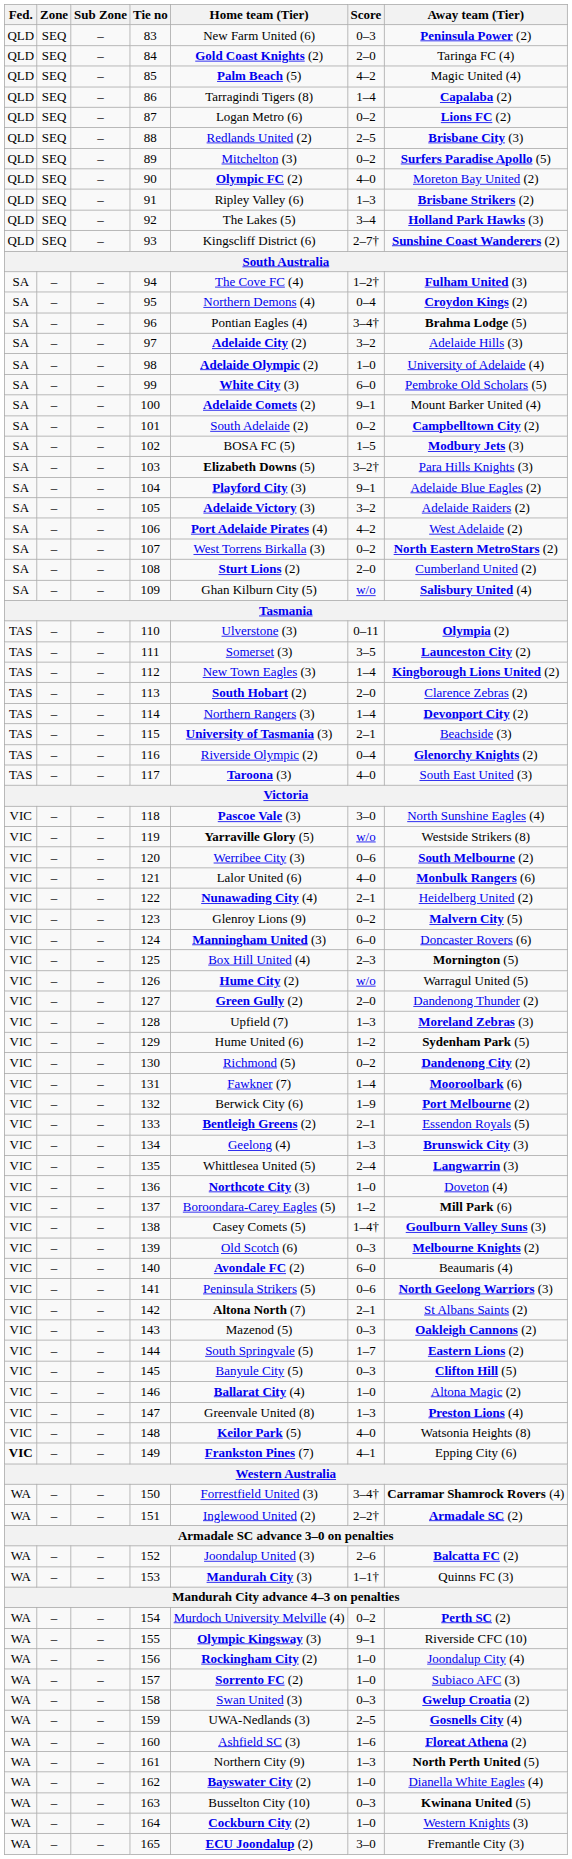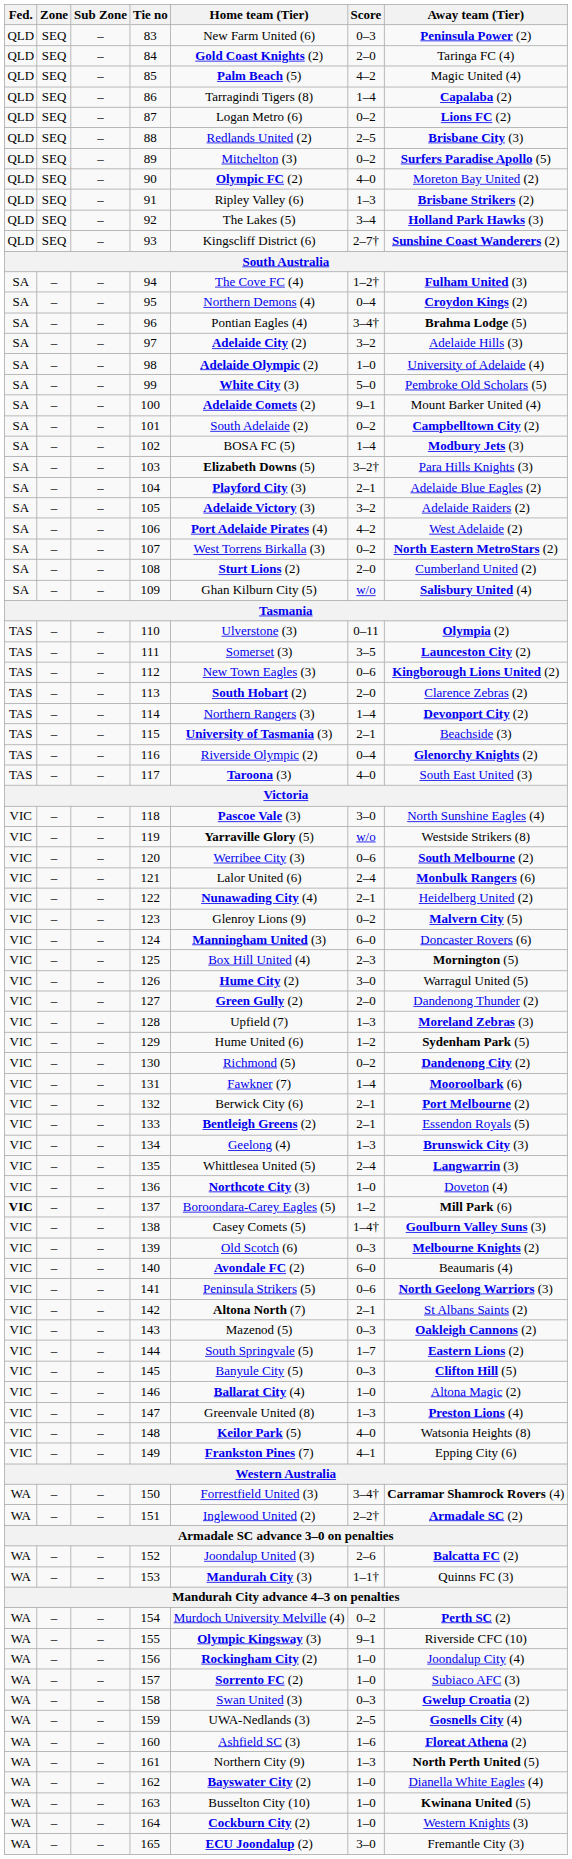 <table class="wikitable" style="text-align:center">
 <tr>
 <th>Fed.</th>
 <th>Zone</th>
 <th>Sub Zone</th>
 <th>Tie no</th>
 <th>Home team (Tier)</th>
 <th>Score</th>
 <th>Away team (Tier)</th>
 </tr>
 <tr>
 <td>QLD</td>
 <td>SEQ</td>
 <td>–</td>
 <td>83</td>
 <td>New Farm United (6)</td>
 <td>0–3</td>
 <td><strong><a href='#'>Peninsula Power</a></strong> (2)</td>
 </tr>
 <tr>
 <td>QLD</td>
 <td>SEQ</td>
 <td>–</td>
 <td>84</td>
 <td><strong><a href='#'>Gold Coast Knights</a></strong> (2)</td>
 <td>2–0</td>
 <td>Taringa FC (4)</td>
 </tr>
 <tr>
 <td>QLD</td>
 <td>SEQ</td>
 <td>–</td>
 <td>85</td>
 <td><strong><a href='#'>Palm Beach</a></strong> (5)</td>
 <td>4–2</td>
 <td>Magic United (4)</td>
 </tr>
 <tr>
 <td>QLD</td>
 <td>SEQ</td>
 <td>–</td>
 <td>86</td>
 <td>Tarragindi Tigers (8)</td>
 <td>1–4</td>
 <td><strong><a href='#'>Capalaba</a></strong> (2)</td>
 </tr>
 <tr>
 <td>QLD</td>
 <td>SEQ</td>
 <td>–</td>
 <td>87</td>
 <td>Logan Metro (6)</td>
 <td>0–2</td>
 <td><strong><a href='#'>Lions FC</a></strong> (2)</td>
 </tr>
 <tr>
 <td>QLD</td>
 <td>SEQ</td>
 <td>–</td>
 <td>88</td>
 <td><a href='#'>Redlands United</a> (2)</td>
 <td>2–5</td>
 <td><strong><a href='#'>Brisbane City</a></strong> (3)</td>
 </tr>
 <tr>
 <td>QLD</td>
 <td>SEQ</td>
 <td>–</td>
 <td>89</td>
 <td><a href='#'>Mitchelton</a> (3)</td>
 <td>0–2</td>
 <td><strong><a href='#'>Surfers Paradise Apollo</a></strong> (5)</td>
 </tr>
 <tr>
 <td>QLD</td>
 <td>SEQ</td>
 <td>–</td>
 <td>90</td>
 <td><strong><a href='#'>Olympic FC</a></strong> (2)</td>
 <td>4–0</td>
 <td><a href='#'>Moreton Bay United</a> (2)</td>
 </tr>
 <tr>
 <td>QLD</td>
 <td>SEQ</td>
 <td>–</td>
 <td>91</td>
 <td>Ripley Valley (6)</td>
 <td>1–3</td>
 <td><strong><a href='#'>Brisbane Strikers</a></strong> (2)</td>
 </tr>
 <tr>
 <td>QLD</td>
 <td>SEQ</td>
 <td>–</td>
 <td>92</td>
 <td>The Lakes (5)</td>
 <td>3–4</td>
 <td><strong><a href='#'>Holland Park Hawks</a></strong> (3)</td>
 </tr>
 <tr>
 <td>QLD</td>
 <td>SEQ</td>
 <td>–</td>
 <td>93</td>
 <td>Kingscliff District (6)</td>
 <td>2–7†</td>
 <td><strong><a href='#'>Sunshine Coast Wanderers</a></strong> (2)</td>
 </tr>
 <tr>
 <th colspan=7><a href='#'>South Australia</a></th>
 </tr>
 <tr>
 <td>SA</td>
 <td>–</td>
 <td>–</td>
 <td>94</td>
 <td><a href='#'>The Cove FC</a> (4)</td>
 <td>1–2†</td>
 <td><strong><a href='#'>Fulham United</a></strong> (3)</td>
 </tr>
 <tr>
 <td>SA</td>
 <td>–</td>
 <td>–</td>
 <td>95</td>
 <td><a href='#'>Northern Demons</a> (4)</td>
 <td>0–4</td>
 <td><strong><a href='#'>Croydon Kings</a></strong> (2)</td>
 </tr>
 <tr>
 <td>SA</td>
 <td>–</td>
 <td>–</td>
 <td>96</td>
 <td>Pontian Eagles (4)</td>
 <td>3–4†</td>
 <td><strong>Brahma Lodge</strong> (5)</td>
 </tr>
 <tr>
 <td>SA</td>
 <td>–</td>
 <td>–</td>
 <td>97</td>
 <td><strong><a href='#'>Adelaide City</a></strong> (2)</td>
 <td>3–2</td>
 <td><a href='#'>Adelaide Hills</a> (3)</td>
 </tr>
 <tr>
 <td>SA</td>
 <td>–</td>
 <td>–</td>
 <td>98</td>
 <td><strong><a href='#'>Adelaide Olympic</a></strong> (2)</td>
 <td>1–0</td>
 <td><a href='#'>University of Adelaide</a> (4)</td>
 </tr>
 <tr>
 <td>SA</td>
 <td>–</td>
 <td>–</td>
 <td>99</td>
 <td><strong><a href='#'>White City</a></strong> (3)</td>
-<td>6–0</td>
+<td>5–0</td>
 <td><a href='#'>Pembroke Old Scholars</a> (5)</td>
 </tr>
 <tr>
 <td>SA</td>
 <td>–</td>
 <td>–</td>
 <td>100</td>
 <td><strong><a href='#'>Adelaide Comets</a></strong> (2)</td>
 <td>9–1</td>
 <td>Mount Barker United (4)</td>
 </tr>
 <tr>
 <td>SA</td>
 <td>–</td>
 <td>–</td>
 <td>101</td>
 <td><a href='#'>South Adelaide</a> (2)</td>
 <td>0–2</td>
 <td><strong><a href='#'>Campbelltown City</a></strong> (2)</td>
 </tr>
 <tr>
 <td>SA</td>
 <td>–</td>
 <td>–</td>
 <td>102</td>
 <td>BOSA FC (5)</td>
-<td>1–5</td>
+<td>1–4</td>
 <td><strong><a href='#'>Modbury Jets</a></strong> (3)</td>
 </tr>
 <tr>
 <td>SA</td>
 <td>–</td>
 <td>–</td>
 <td>103</td>
 <td><strong>Elizabeth Downs</strong> (5)</td>
 <td>3–2†</td>
 <td><a href='#'>Para Hills Knights</a> (3)</td>
 </tr>
 <tr>
 <td>SA</td>
 <td>–</td>
 <td>–</td>
 <td>104</td>
 <td><strong><a href='#'>Playford City</a></strong> (3)</td>
-<td>9–1</td>
+<td>2–1</td>
 <td><a href='#'>Adelaide Blue Eagles</a> (2)</td>
 </tr>
 <tr>
 <td>SA</td>
 <td>–</td>
 <td>–</td>
 <td>105</td>
 <td><strong><a href='#'>Adelaide Victory</a></strong> (3)</td>
 <td>3–2</td>
 <td><a href='#'>Adelaide Raiders</a> (2)</td>
 </tr>
 <tr>
 <td>SA</td>
 <td>–</td>
 <td>–</td>
 <td>106</td>
 <td><strong><a href='#'>Port Adelaide Pirates</a></strong> (4)</td>
 <td>4–2</td>
 <td><a href='#'>West Adelaide</a> (2)</td>
 </tr>
 <tr>
 <td>SA</td>
 <td>–</td>
 <td>–</td>
 <td>107</td>
 <td><a href='#'>West Torrens Birkalla</a> (3)</td>
 <td>0–2</td>
 <td><strong><a href='#'>North Eastern MetroStars</a></strong> (2)</td>
 </tr>
 <tr>
 <td>SA</td>
 <td>–</td>
 <td>–</td>
 <td>108</td>
 <td><strong><a href='#'>Sturt Lions</a></strong> (2)</td>
 <td>2–0</td>
 <td><a href='#'>Cumberland United</a> (2)</td>
 </tr>
 <tr>
 <td>SA</td>
 <td>–</td>
 <td>–</td>
 <td>109</td>
 <td>Ghan Kilburn City (5)</td>
 <td><a href='#'>w/o</a></td>
 <td><strong><a href='#'>Salisbury United</a></strong> (4)</td>
 </tr>
 <tr>
 <th colspan=7><a href='#'>Tasmania</a></th>
 </tr>
 <tr>
 <td>TAS</td>
 <td>–</td>
 <td>–</td>
 <td>110</td>
 <td><a href='#'>Ulverstone</a> (3)</td>
 <td>0–11</td>
 <td><strong><a href='#'>Olympia</a></strong> (2)</td>
 </tr>
 <tr>
 <td>TAS</td>
 <td>–</td>
 <td>–</td>
 <td>111</td>
 <td><a href='#'>Somerset</a> (3)</td>
 <td>3–5</td>
 <td><strong><a href='#'>Launceston City</a></strong> (2)</td>
 </tr>
 <tr>
 <td>TAS</td>
 <td>–</td>
 <td>–</td>
 <td>112</td>
 <td><a href='#'>New Town Eagles</a> (3)</td>
-<td>1–4</td>
+<td>0–6</td>
 <td><strong><a href='#'>Kingborough Lions United</a></strong> (2)</td>
 </tr>
 <tr>
 <td>TAS</td>
 <td>–</td>
 <td>–</td>
 <td>113</td>
 <td><strong><a href='#'>South Hobart</a></strong> (2)</td>
 <td>2–0</td>
 <td><a href='#'>Clarence Zebras</a> (2)</td>
 </tr>
 <tr>
 <td>TAS</td>
 <td>–</td>
 <td>–</td>
 <td>114</td>
 <td><a href='#'>Northern Rangers</a> (3)</td>
 <td>1–4</td>
 <td><strong><a href='#'>Devonport City</a></strong> (2)</td>
 </tr>
 <tr>
 <td>TAS</td>
 <td>–</td>
 <td>–</td>
 <td>115</td>
 <td><strong><a href='#'>University of Tasmania</a></strong> (3)</td>
 <td>2–1</td>
 <td><a href='#'>Beachside</a> (3)</td>
 </tr>
 <tr>
 <td>TAS</td>
 <td>–</td>
 <td>–</td>
 <td>116</td>
 <td><a href='#'>Riverside Olympic</a> (2)</td>
 <td>0–4</td>
 <td><strong><a href='#'>Glenorchy Knights</a></strong> (2)</td>
 </tr>
 <tr>
 <td>TAS</td>
 <td>–</td>
 <td>–</td>
 <td>117</td>
 <td><strong><a href='#'>Taroona</a></strong> (3)</td>
 <td>4–0</td>
 <td><a href='#'>South East United</a> (3)</td>
 </tr>
 <tr>
 <th colspan=7><a href='#'>Victoria</a></th>
 </tr>
 <tr>
 <td>VIC</td>
 <td>–</td>
 <td>–</td>
 <td>118</td>
 <td><strong><a href='#'>Pascoe Vale</a></strong> (3)</td>
 <td>3–0</td>
 <td><a href='#'>North Sunshine Eagles</a> (4)</td>
 </tr>
 <tr>
 <td>VIC</td>
 <td>–</td>
 <td>–</td>
 <td>119</td>
 <td><strong>Yarraville Glory</strong> (5)</td>
 <td><a href='#'>w/o</a></td>
 <td>Westside Strikers (8)</td>
 </tr>
 <tr>
 <td>VIC</td>
 <td>–</td>
 <td>–</td>
 <td>120</td>
 <td><a href='#'>Werribee City</a> (3)</td>
 <td>0–6</td>
 <td><strong><a href='#'>South Melbourne</a></strong> (2)</td>
 </tr>
 <tr>
 <td>VIC</td>
 <td>–</td>
 <td>–</td>
 <td>121</td>
 <td>Lalor United (6)</td>
-<td>4–0</td>
+<td>2–4</td>
 <td><strong><a href='#'>Monbulk Rangers</a></strong> (6)</td>
 </tr>
 <tr>
 <td>VIC</td>
 <td>–</td>
 <td>–</td>
 <td>122</td>
 <td><strong><a href='#'>Nunawading City</a></strong> (4)</td>
 <td>2–1</td>
 <td><a href='#'>Heidelberg United</a> (2)</td>
 </tr>
 <tr>
 <td>VIC</td>
 <td>–</td>
 <td>–</td>
 <td>123</td>
 <td>Glenroy Lions (9)</td>
 <td>0–2</td>
 <td><strong><a href='#'>Malvern City</a></strong> (5)</td>
 </tr>
 <tr>
 <td>VIC</td>
 <td>–</td>
 <td>–</td>
 <td>124</td>
 <td><strong><a href='#'>Manningham United</a></strong> (3)</td>
 <td>6–0</td>
 <td><a href='#'>Doncaster Rovers</a> (6)</td>
 </tr>
 <tr>
 <td>VIC</td>
 <td>–</td>
 <td>–</td>
 <td>125</td>
 <td><a href='#'>Box Hill United</a> (4)</td>
 <td>2–3</td>
 <td><strong>Mornington</strong> (5)</td>
 </tr>
 <tr>
 <td>VIC</td>
 <td>–</td>
 <td>–</td>
 <td>126</td>
 <td><strong><a href='#'>Hume City</a></strong> (2)</td>
-<td><a href='#'>w/o</a></td>
+<td>3–0</td>
 <td>Warragul United (5)</td>
 </tr>
 <tr>
 <td>VIC</td>
 <td>–</td>
 <td>–</td>
 <td>127</td>
 <td><strong><a href='#'>Green Gully</a></strong> (2)</td>
 <td>2–0</td>
 <td><a href='#'>Dandenong Thunder</a> (2)</td>
 </tr>
 <tr>
 <td>VIC</td>
 <td>–</td>
 <td>–</td>
 <td>128</td>
 <td>Upfield (7)</td>
 <td>1–3</td>
 <td><strong><a href='#'>Moreland Zebras</a></strong> (3)</td>
 </tr>
 <tr>
 <td>VIC</td>
 <td>–</td>
 <td>–</td>
 <td>129</td>
 <td>Hume United (6)</td>
 <td>1–2</td>
 <td><strong>Sydenham Park</strong> (5)</td>
 </tr>
 <tr>
 <td>VIC</td>
 <td>–</td>
 <td>–</td>
 <td>130</td>
 <td><a href='#'>Richmond</a> (5)</td>
 <td>0–2</td>
 <td><strong><a href='#'>Dandenong City</a></strong> (2)</td>
 </tr>
 <tr>
 <td>VIC</td>
 <td>–</td>
 <td>–</td>
 <td>131</td>
 <td><a href='#'>Fawkner</a> (7)</td>
 <td>1–4</td>
 <td><strong><a href='#'>Mooroolbark</a></strong> (6)</td>
 </tr>
 <tr>
 <td>VIC</td>
 <td>–</td>
 <td>–</td>
 <td>132</td>
 <td>Berwick City (6)</td>
-<td>1–9</td>
+<td>2–1</td>
 <td><strong><a href='#'>Port Melbourne</a></strong> (2)</td>
 </tr>
 <tr>
 <td>VIC</td>
 <td>–</td>
 <td>–</td>
 <td>133</td>
 <td><strong><a href='#'>Bentleigh Greens</a></strong> (2)</td>
 <td>2–1</td>
 <td><a href='#'>Essendon Royals</a> (5)</td>
 </tr>
 <tr>
 <td>VIC</td>
 <td>–</td>
 <td>–</td>
 <td>134</td>
 <td><a href='#'>Geelong</a> (4)</td>
 <td>1–3</td>
 <td><strong><a href='#'>Brunswick City</a></strong> (3)</td>
 </tr>
 <tr>
 <td>VIC</td>
 <td>–</td>
 <td>–</td>
 <td>135</td>
 <td>Whittlesea United (5)</td>
 <td>2–4</td>
 <td><strong><a href='#'>Langwarrin</a></strong> (3)</td>
 </tr>
 <tr>
 <td>VIC</td>
 <td>–</td>
 <td>–</td>
 <td>136</td>
 <td><strong><a href='#'>Northcote City</a></strong> (3)</td>
 <td>1–0</td>
 <td><a href='#'>Doveton</a> (4)</td>
 </tr>
 <tr>
-<td>VIC</td>
+<td><strong>VIC</strong></td>
 <td>–</td>
 <td>–</td>
 <td>137</td>
 <td><a href='#'>Boroondara-Carey Eagles</a> (5)</td>
 <td>1–2</td>
 <td><strong>Mill Park</strong> (6)</td>
 </tr>
 <tr>
 <td>VIC</td>
 <td>–</td>
 <td>–</td>
 <td>138</td>
 <td>Casey Comets (5)</td>
 <td>1–4†</td>
 <td><strong><a href='#'>Goulburn Valley Suns</a></strong> (3)</td>
 </tr>
 <tr>
 <td>VIC</td>
 <td>–</td>
 <td>–</td>
 <td>139</td>
 <td><a href='#'>Old Scotch</a> (6)</td>
 <td>0–3</td>
 <td><strong><a href='#'>Melbourne Knights</a></strong> (2)</td>
 </tr>
 <tr>
 <td>VIC</td>
 <td>–</td>
 <td>–</td>
 <td>140</td>
 <td><strong><a href='#'>Avondale FC</a></strong> (2)</td>
 <td>6–0</td>
 <td>Beaumaris (4)</td>
 </tr>
 <tr>
 <td>VIC</td>
 <td>–</td>
 <td>–</td>
 <td>141</td>
 <td><a href='#'>Peninsula Strikers</a> (5)</td>
 <td>0–6</td>
 <td><strong><a href='#'>North Geelong Warriors</a></strong> (3)</td>
 </tr>
 <tr>
 <td>VIC</td>
 <td>–</td>
 <td>–</td>
 <td>142</td>
 <td><strong>Altona North</strong> (7)</td>
 <td>2–1</td>
 <td><a href='#'>St Albans Saints</a> (2)</td>
 </tr>
 <tr>
 <td>VIC</td>
 <td>–</td>
 <td>–</td>
 <td>143</td>
 <td>Mazenod (5)</td>
 <td>0–3</td>
 <td><strong><a href='#'>Oakleigh Cannons</a></strong> (2)</td>
 </tr>
 <tr>
 <td>VIC</td>
 <td>–</td>
 <td>–</td>
 <td>144</td>
 <td><a href='#'>South Springvale</a> (5)</td>
 <td>1–7</td>
 <td><strong><a href='#'>Eastern Lions</a></strong> (2)</td>
 </tr>
 <tr>
 <td>VIC</td>
 <td>–</td>
 <td>–</td>
 <td>145</td>
 <td><a href='#'>Banyule City</a> (5)</td>
 <td>0–3</td>
 <td><strong><a href='#'>Clifton Hill</a></strong> (5)</td>
 </tr>
 <tr>
 <td>VIC</td>
 <td>–</td>
 <td>–</td>
 <td>146</td>
 <td><strong><a href='#'>Ballarat City</a></strong> (4)</td>
 <td>1–0</td>
 <td><a href='#'>Altona Magic</a> (2)</td>
 </tr>
 <tr>
 <td>VIC</td>
 <td>–</td>
 <td>–</td>
 <td>147</td>
 <td>Greenvale United (8)</td>
 <td>1–3</td>
 <td><strong><a href='#'>Preston Lions</a></strong> (4)</td>
 </tr>
 <tr>
 <td>VIC</td>
 <td>–</td>
 <td>–</td>
 <td>148</td>
 <td><strong><a href='#'>Keilor Park</a></strong> (5)</td>
 <td>4–0</td>
 <td>Watsonia Heights (8)</td>
 </tr>
 <tr>
-<td><strong>VIC</strong></td>
+<td>VIC</td>
 <td>–</td>
 <td>–</td>
 <td>149</td>
 <td><strong><a href='#'>Frankston Pines</a></strong> (7)</td>
 <td>4–1</td>
 <td>Epping City (6)</td>
 </tr>
 <tr>
 <th colspan=7><a href='#'>Western Australia</a></th>
 </tr>
 <tr>
 <td>WA</td>
 <td>–</td>
 <td>–</td>
 <td>150</td>
 <td><a href='#'>Forrestfield United</a> (3)</td>
 <td>3–4†</td>
 <td><strong>Carramar Shamrock Rovers</strong> (4)</td>
 </tr>
 <tr>
 <td>WA</td>
 <td>–</td>
 <td>–</td>
 <td>151</td>
 <td><a href='#'>Inglewood United</a> (2)</td>
 <td>2–2†</td>
 <td><strong><a href='#'>Armadale SC</a></strong> (2)</td>
 </tr>
 <tr>
 <th colspan=7>Armadale SC advance 3–0 on penalties</th>
 </tr>
 <tr>
 <td>WA</td>
 <td>–</td>
 <td>–</td>
 <td>152</td>
 <td><a href='#'>Joondalup United</a> (3)</td>
 <td>2–6</td>
 <td><strong><a href='#'>Balcatta FC</a></strong> (2)</td>
 </tr>
 <tr>
 <td>WA</td>
 <td>–</td>
 <td>–</td>
 <td>153</td>
 <td><strong><a href='#'>Mandurah City</a></strong> (3)</td>
 <td>1–1†</td>
 <td>Quinns FC (3)</td>
 </tr>
 <tr>
 <th colspan=7>Mandurah City advance 4–3 on penalties</th>
 </tr>
 <tr>
 <td>WA</td>
 <td>–</td>
 <td>–</td>
 <td>154</td>
 <td><a href='#'>Murdoch University Melville</a> (4)</td>
 <td>0–2</td>
 <td><strong><a href='#'>Perth SC</a></strong> (2)</td>
 </tr>
 <tr>
 <td>WA</td>
 <td>–</td>
 <td>–</td>
 <td>155</td>
 <td><strong><a href='#'>Olympic Kingsway</a></strong> (3)</td>
 <td>9–1</td>
 <td>Riverside CFC (10)</td>
 </tr>
 <tr>
 <td>WA</td>
 <td>–</td>
 <td>–</td>
 <td>156</td>
 <td><strong><a href='#'>Rockingham City</a></strong> (2)</td>
 <td>1–0</td>
 <td><a href='#'>Joondalup City</a> (4)</td>
 </tr>
 <tr>
 <td>WA</td>
 <td>–</td>
 <td>–</td>
 <td>157</td>
 <td><strong><a href='#'>Sorrento FC</a></strong> (2)</td>
 <td>1–0</td>
 <td><a href='#'>Subiaco AFC</a> (3)</td>
 </tr>
 <tr>
 <td>WA</td>
 <td>–</td>
 <td>–</td>
 <td>158</td>
 <td><a href='#'>Swan United</a> (3)</td>
 <td>0–3</td>
 <td><strong><a href='#'>Gwelup Croatia</a></strong> (2)</td>
 </tr>
 <tr>
 <td>WA</td>
 <td>–</td>
 <td>–</td>
 <td>159</td>
 <td>UWA-Nedlands (3)</td>
 <td>2–5</td>
 <td><strong><a href='#'>Gosnells City</a></strong> (4)</td>
 </tr>
 <tr>
 <td>WA</td>
 <td>–</td>
 <td>–</td>
 <td>160</td>
 <td><a href='#'>Ashfield SC</a> (3)</td>
 <td>1–6</td>
 <td><strong><a href='#'>Floreat Athena</a></strong> (2)</td>
 </tr>
 <tr>
 <td>WA</td>
 <td>–</td>
 <td>–</td>
 <td>161</td>
 <td>Northern City (9)</td>
 <td>1–3</td>
 <td><strong>North Perth United</strong> (5)</td>
 </tr>
 <tr>
 <td>WA</td>
 <td>–</td>
 <td>–</td>
 <td>162</td>
 <td><strong><a href='#'>Bayswater City</a></strong> (2)</td>
 <td>1–0</td>
 <td><a href='#'>Dianella White Eagles</a> (4)</td>
 </tr>
 <tr>
 <td>WA</td>
 <td>–</td>
 <td>–</td>
 <td>163</td>
 <td>Busselton City (10)</td>
-<td>0–3</td>
+<td>1–0</td>
 <td><strong>Kwinana United</strong> (5)</td>
 </tr>
 <tr>
 <td>WA</td>
 <td>–</td>
 <td>–</td>
 <td>164</td>
 <td><strong><a href='#'>Cockburn City</a></strong> (2)</td>
 <td>1–0</td>
 <td><a href='#'>Western Knights</a> (3)</td>
 </tr>
 <tr>
 <td>WA</td>
 <td>–</td>
 <td>–</td>
 <td>165</td>
 <td><strong><a href='#'>ECU Joondalup</a></strong> (2)</td>
 <td>3–0</td>
 <td>Fremantle City (3)</td>
 </tr>
 </table>
